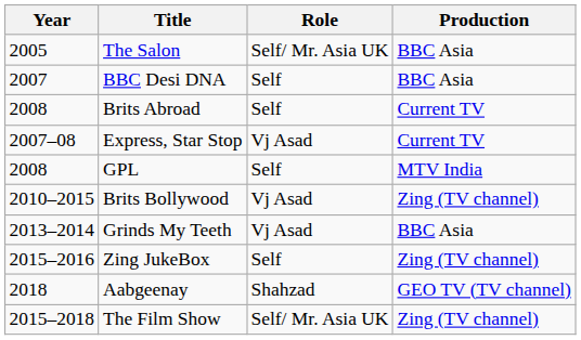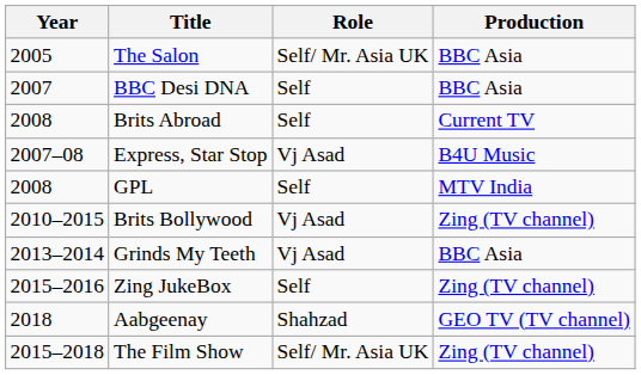 <table class="wikitable">
 <tr>
 <th>Year</th>
 <th>Title</th>
 <th>Role</th>
 <th>Production</th>
 </tr>
 <tr>
 <td>2005</td>
 <td><a href='#'>The Salon</a></td>
 <td>Self/ Mr. Asia UK</td>
 <td><a href='#'>BBC</a> Asia</td>
 </tr>
 <tr>
 <td>2007</td>
 <td><a href='#'>BBC</a> Desi DNA</td>
 <td>Self</td>
 <td><a href='#'>BBC</a> Asia</td>
 </tr>
 <tr>
 <td>2008</td>
 <td>Brits Abroad</td>
 <td>Self</td>
 <td><a href='#'>Current TV</a></td>
 </tr>
 <tr>
 <td>2007–08</td>
 <td>Express, Star Stop</td>
 <td>Vj Asad</td>
-<td><a href='#'>Current TV</a></td>
+<td><a href='#'>B4U Music</a></td>
 </tr>
 <tr>
 <td>2008</td>
 <td>GPL</td>
 <td>Self</td>
 <td><a href='#'>MTV India</a></td>
 </tr>
 <tr>
 <td>2010–2015</td>
 <td>Brits Bollywood</td>
 <td>Vj Asad</td>
 <td><a href='#'>Zing (TV channel)</a></td>
 </tr>
 <tr>
 <td>2013–2014</td>
 <td>Grinds My Teeth</td>
 <td>Vj Asad</td>
 <td><a href='#'>BBC</a> Asia</td>
 </tr>
 <tr>
 <td>2015–2016</td>
 <td>Zing JukeBox</td>
 <td>Self</td>
 <td><a href='#'>Zing (TV channel)</a></td>
 </tr>
 <tr>
 <td>2018</td>
 <td>Aabgeenay</td>
 <td>Shahzad</td>
 <td><a href='#'>GEO TV (TV channel)</a></td>
 </tr>
 <tr>
 <td>2015–2018</td>
 <td>The Film Show</td>
 <td>Self/ Mr. Asia UK</td>
 <td><a href='#'>Zing (TV channel)</a></td>
 </tr>
 </table>
